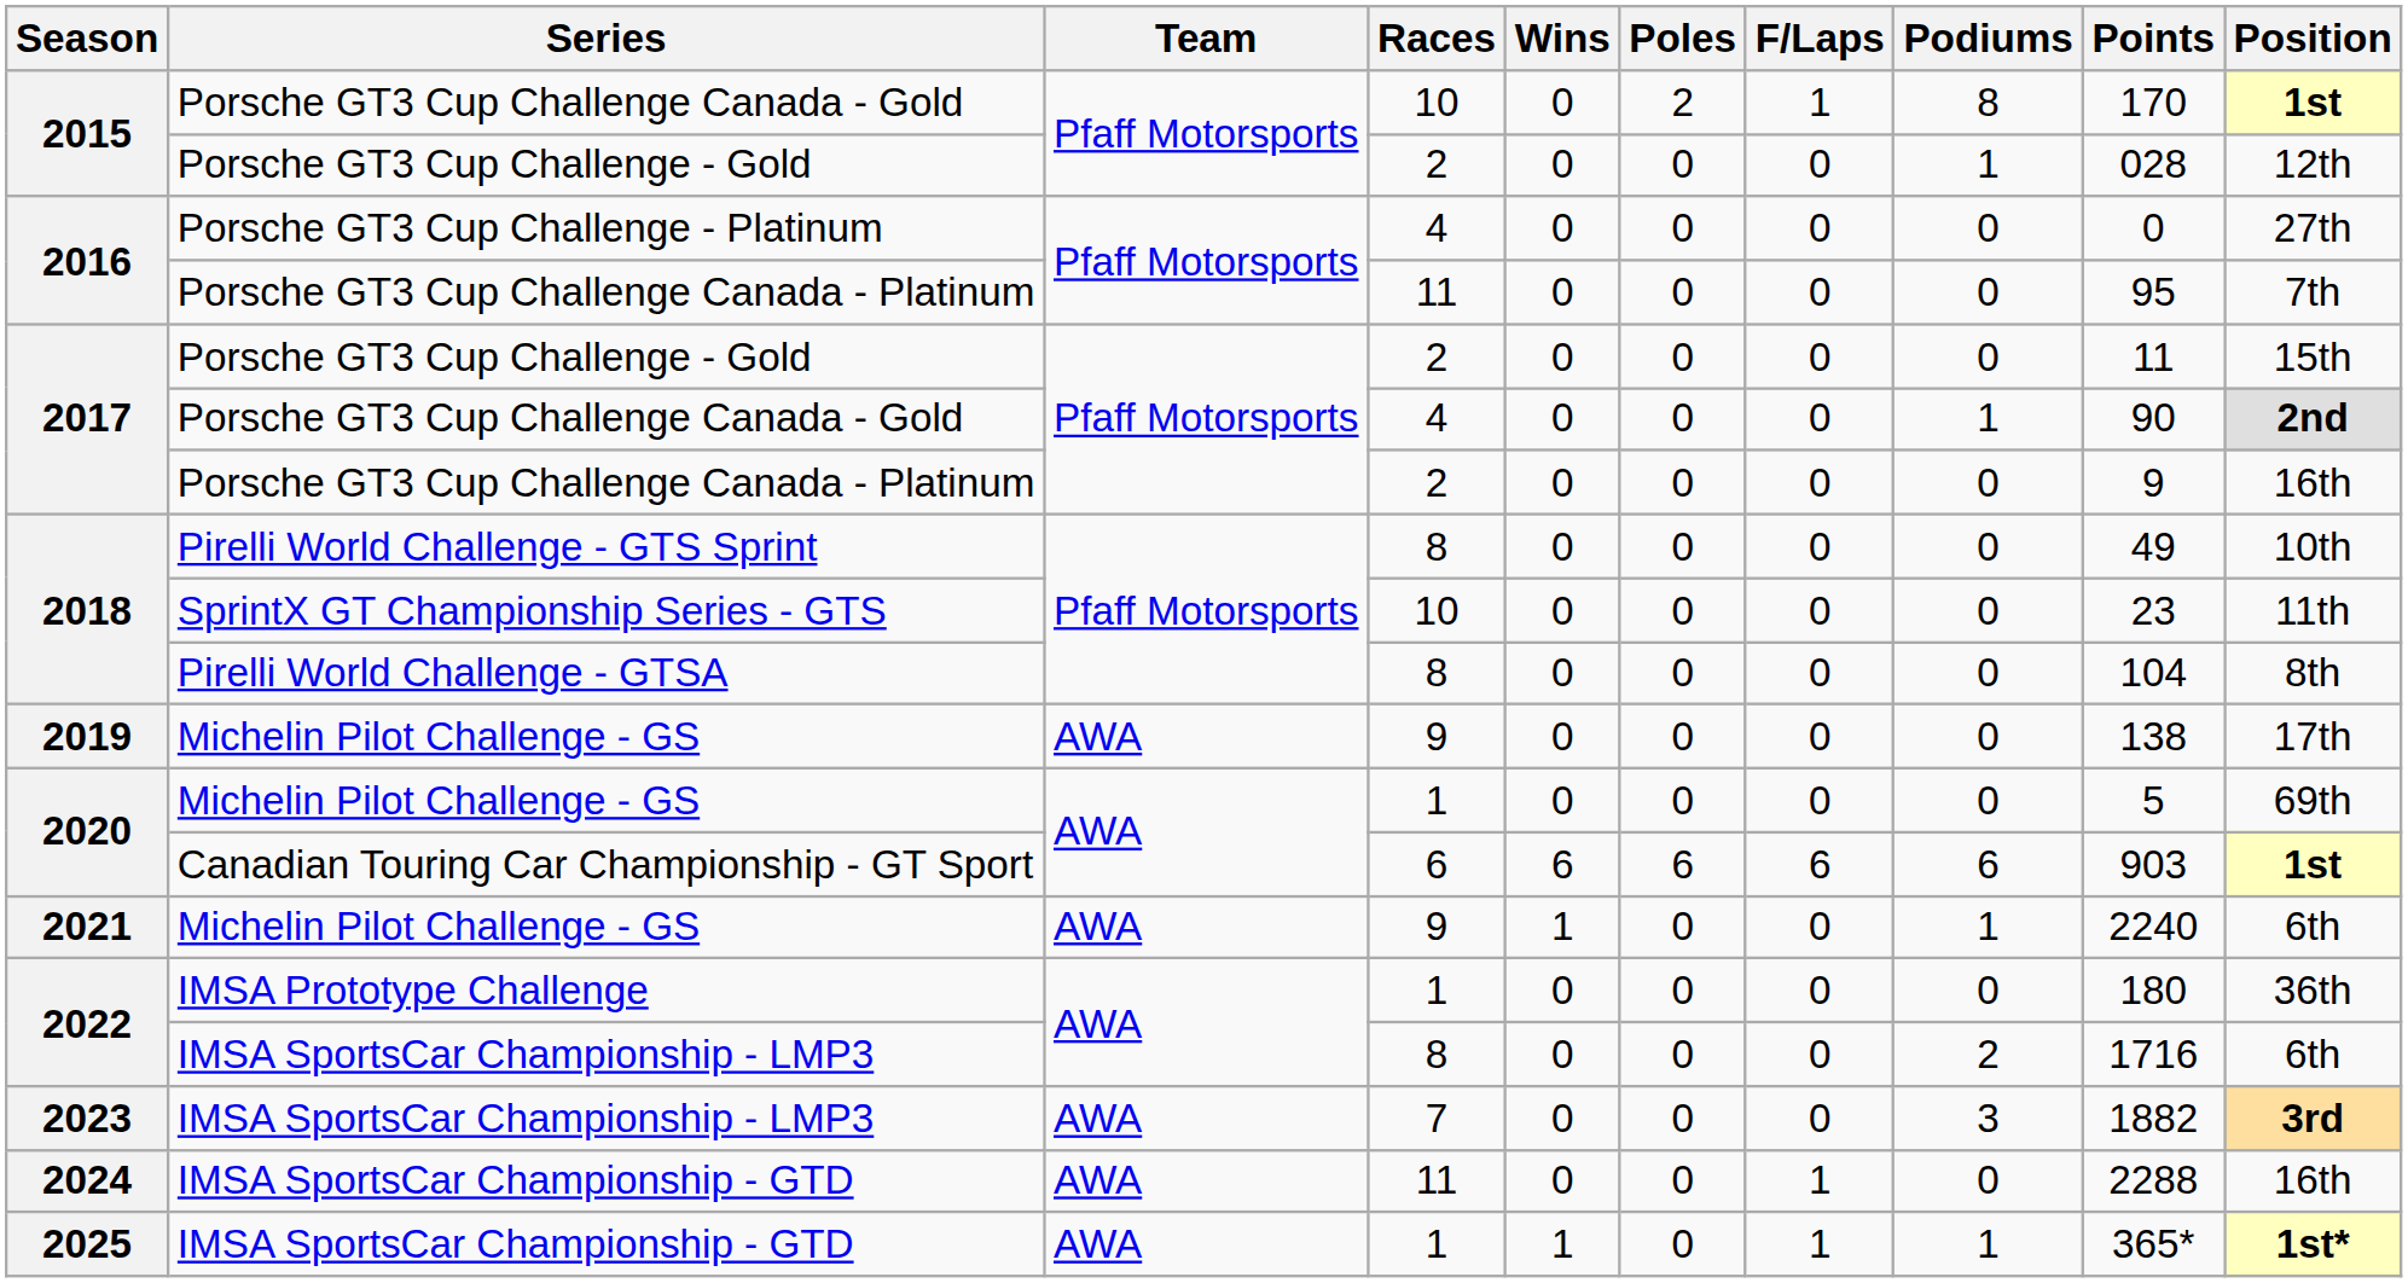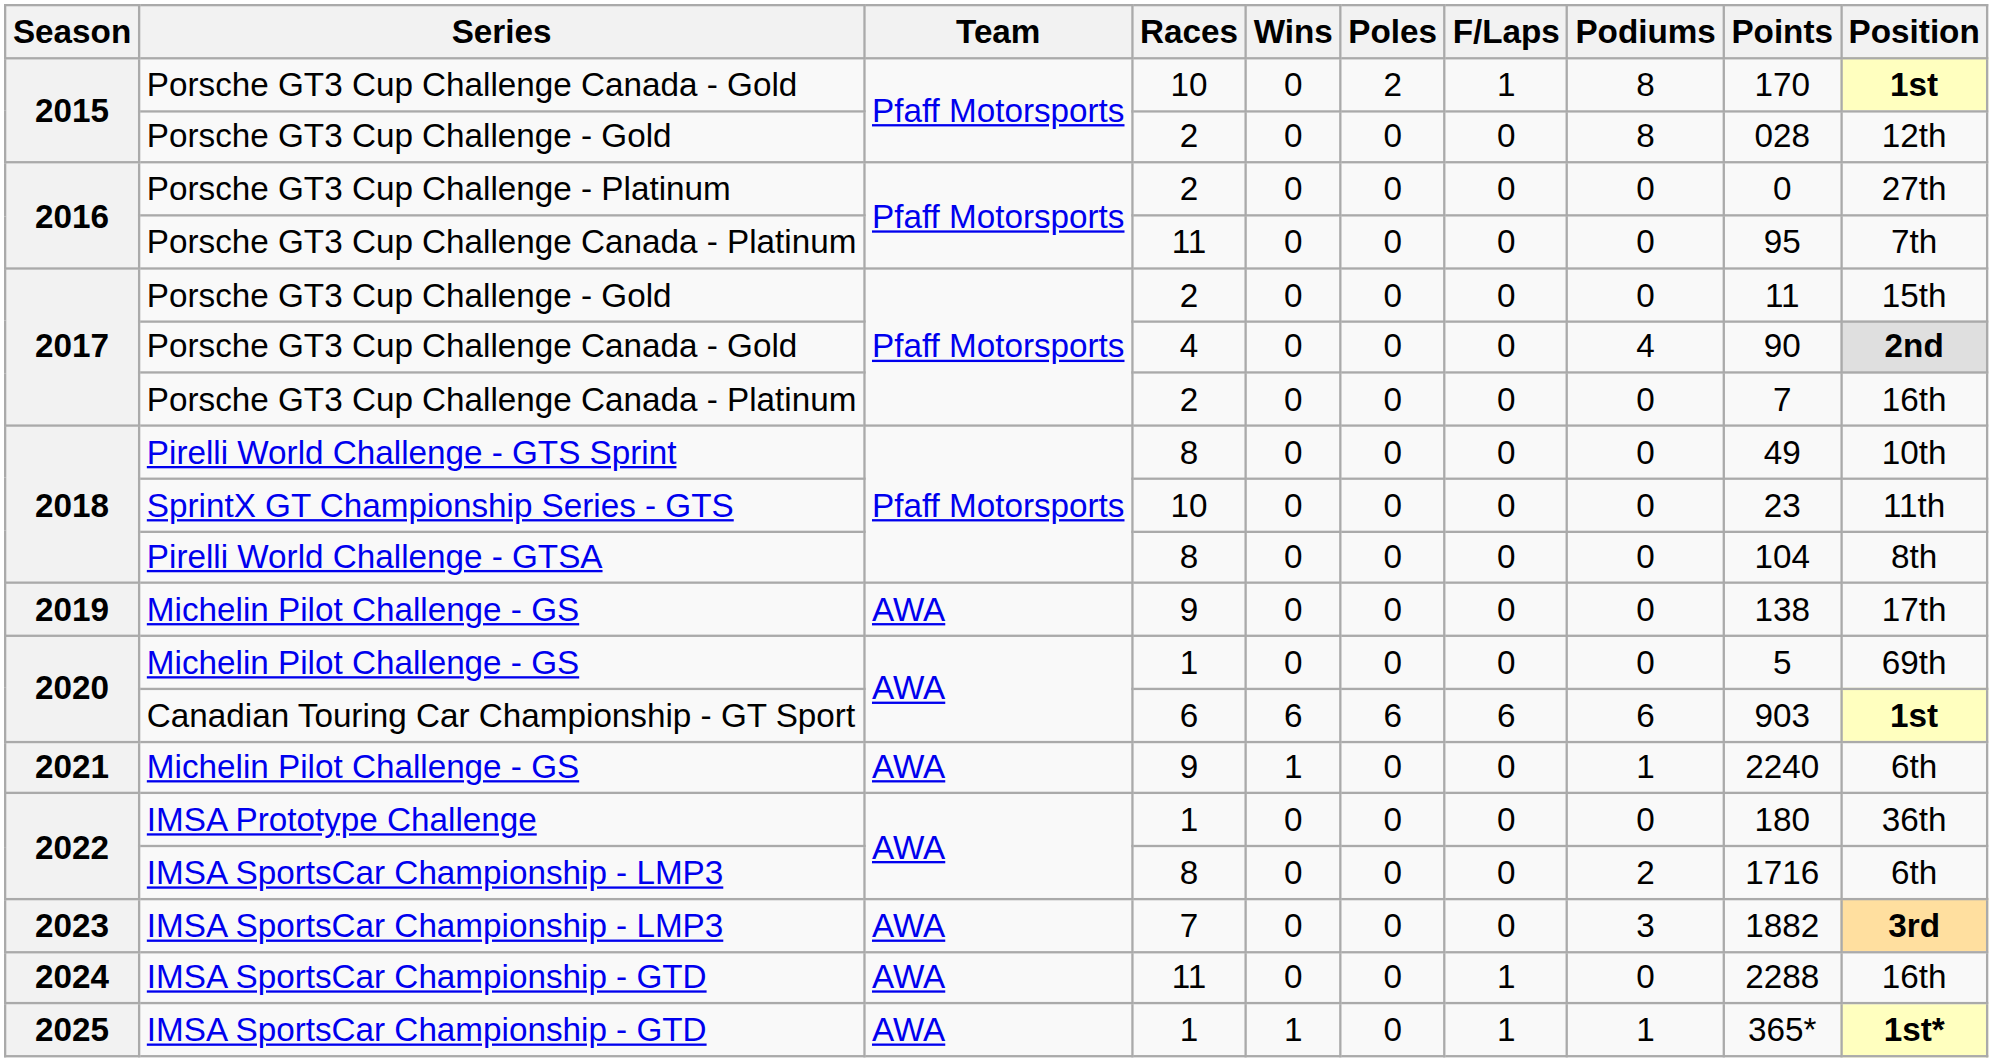 <table class="wikitable" style="font-size: 90%; text-align:center">
 <tr>
 <th>Season</th>
 <th>Series</th>
 <th>Team</th>
 <th>Races</th>
 <th>Wins</th>
 <th>Poles</th>
 <th>F/Laps</th>
 <th>Podiums</th>
 <th>Points</th>
 <th>Position</th>
 </tr>
 <tr>
 <th rowspan="2">2015</th>
 <td align="left">Porsche GT3 Cup Challenge Canada - Gold</td>
 <td align="left" rowspan="2"><a href='#'>Pfaff Motorsports</a></td>
 <td>10</td>
 <td>0</td>
 <td>2</td>
 <td>1</td>
 <td>8</td>
 <td>170</td>
 <td style="background:#FFFFBF;"><strong>1st</strong></td>
 </tr>
 <tr>
 <td align="left">Porsche GT3 Cup Challenge - Gold</td>
 <td>2</td>
 <td>0</td>
 <td>0</td>
 <td>0</td>
-<td>1</td>
+<td>8</td>
 <td>028</td>
 <td>12th</td>
 </tr>
 <tr>
 <th rowspan="2">2016</th>
 <td align="left">Porsche GT3 Cup Challenge - Platinum</td>
 <td align="left" rowspan="2"><a href='#'>Pfaff Motorsports</a></td>
-<td>4</td>
+<td>2</td>
 <td>0</td>
 <td>0</td>
 <td>0</td>
 <td>0</td>
 <td>0</td>
 <td>27th</td>
 </tr>
 <tr>
 <td align="left">Porsche GT3 Cup Challenge Canada - Platinum</td>
 <td>11</td>
 <td>0</td>
 <td>0</td>
 <td>0</td>
 <td>0</td>
 <td>95</td>
 <td>7th</td>
 </tr>
 <tr>
 <th rowspan="3">2017</th>
 <td align="left">Porsche GT3 Cup Challenge - Gold</td>
 <td align="left" rowspan="3"><a href='#'>Pfaff Motorsports</a></td>
 <td>2</td>
 <td>0</td>
 <td>0</td>
 <td>0</td>
 <td>0</td>
 <td>11</td>
 <td>15th</td>
 </tr>
 <tr>
 <td align="left">Porsche GT3 Cup Challenge Canada - Gold</td>
 <td>4</td>
 <td>0</td>
 <td>0</td>
 <td>0</td>
-<td>1</td>
+<td>4</td>
 <td>90</td>
 <td style="background:#DFDFDF;"><strong>2nd</strong></td>
 </tr>
 <tr>
 <td align="left">Porsche GT3 Cup Challenge Canada - Platinum</td>
 <td>2</td>
 <td>0</td>
 <td>0</td>
 <td>0</td>
 <td>0</td>
-<td>9</td>
+<td>7</td>
 <td>16th</td>
 </tr>
 <tr>
 <th rowspan="3"><strong>2018</strong></th>
 <td align="left"><a href='#'>Pirelli World Challenge - GTS Sprint</a></td>
 <td rowspan="3" align="left"><a href='#'>Pfaff Motorsports</a></td>
 <td>8</td>
 <td>0</td>
 <td>0</td>
 <td>0</td>
 <td>0</td>
 <td>49</td>
 <td>10th</td>
 </tr>
 <tr>
 <td align="left"><a href='#'>SprintX GT Championship Series - GTS</a></td>
 <td>10</td>
 <td>0</td>
 <td>0</td>
 <td>0</td>
 <td>0</td>
 <td>23</td>
 <td>11th</td>
 </tr>
 <tr>
 <td align="left"><a href='#'>Pirelli World Challenge - GTSA</a></td>
 <td>8</td>
 <td>0</td>
 <td>0</td>
 <td>0</td>
 <td>0</td>
 <td>104</td>
 <td>8th</td>
 </tr>
 <tr>
 <th>2019</th>
 <td align="left"><a href='#'>Michelin Pilot Challenge - GS</a></td>
 <td align="left"><a href='#'>AWA</a></td>
 <td>9</td>
 <td>0</td>
 <td>0</td>
 <td>0</td>
 <td>0</td>
 <td>138</td>
 <td>17th</td>
 </tr>
 <tr>
 <th rowspan="2">2020</th>
 <td align="left"><a href='#'>Michelin Pilot Challenge - GS</a></td>
 <td align="left" rowspan="2" align="left"><a href='#'>AWA</a></td>
 <td>1</td>
 <td>0</td>
 <td>0</td>
 <td>0</td>
 <td>0</td>
 <td>5</td>
 <td>69th</td>
 </tr>
 <tr>
 <td align="left">Canadian Touring Car Championship - GT Sport</td>
 <td>6</td>
 <td>6</td>
 <td>6</td>
 <td>6</td>
 <td>6</td>
 <td>903</td>
 <td style="background:#FFFFBF;"><strong>1st</strong></td>
 </tr>
 <tr>
 <th>2021</th>
 <td align="left"><a href='#'>Michelin Pilot Challenge - GS</a></td>
 <td align="left"><a href='#'>AWA</a></td>
 <td>9</td>
 <td>1</td>
 <td>0</td>
 <td>0</td>
 <td>1</td>
 <td>2240</td>
 <td>6th</td>
 </tr>
 <tr>
 <th rowspan="2">2022</th>
 <td align="left"><a href='#'>IMSA Prototype Challenge</a></td>
 <td rowspan="2" align="left"><a href='#'>AWA</a></td>
 <td>1</td>
 <td>0</td>
 <td>0</td>
 <td>0</td>
 <td>0</td>
 <td>180</td>
 <td>36th</td>
 </tr>
 <tr>
 <td align="left"><a href='#'>IMSA SportsCar Championship - LMP3</a></td>
 <td>8</td>
 <td>0</td>
 <td>0</td>
 <td>0</td>
 <td>2</td>
 <td>1716</td>
 <td>6th</td>
 </tr>
 <tr>
 <th>2023</th>
 <td align="left"><a href='#'>IMSA SportsCar Championship - LMP3</a></td>
 <td align="left"><a href='#'>AWA</a></td>
 <td>7</td>
 <td>0</td>
 <td>0</td>
 <td>0</td>
 <td>3</td>
 <td>1882</td>
 <td style="background:#FFDF9F;"><strong>3rd</strong></td>
 </tr>
 <tr>
 <th>2024</th>
 <td align="left"><a href='#'>IMSA SportsCar Championship - GTD</a></td>
 <td align="left"><a href='#'>AWA</a></td>
 <td>11</td>
 <td>0</td>
 <td>0</td>
 <td>1</td>
 <td>0</td>
 <td>2288</td>
 <td>16th</td>
 </tr>
 <tr>
 <th>2025</th>
 <td align="left"><a href='#'>IMSA SportsCar Championship - GTD</a></td>
 <td align="left"><a href='#'>AWA</a></td>
 <td>1</td>
 <td>1</td>
 <td>0</td>
 <td>1</td>
 <td>1</td>
 <td>365*</td>
 <td style="background:#FFFFBF;"><strong>1st*</strong></td>
 </tr>
 </table>
